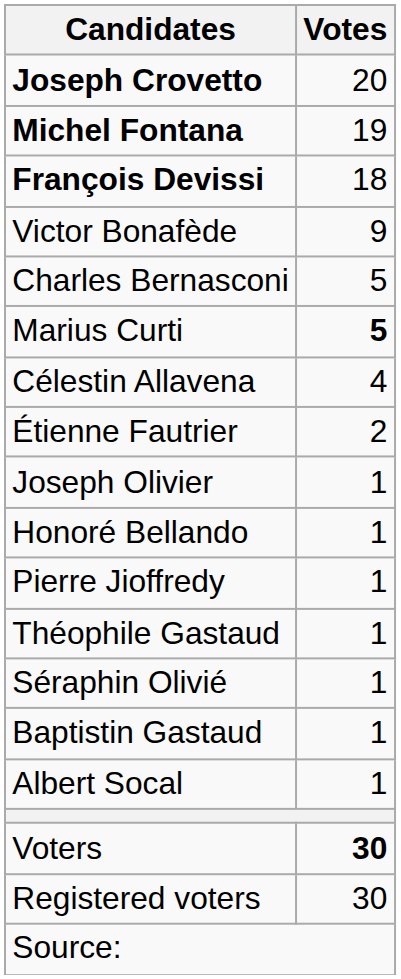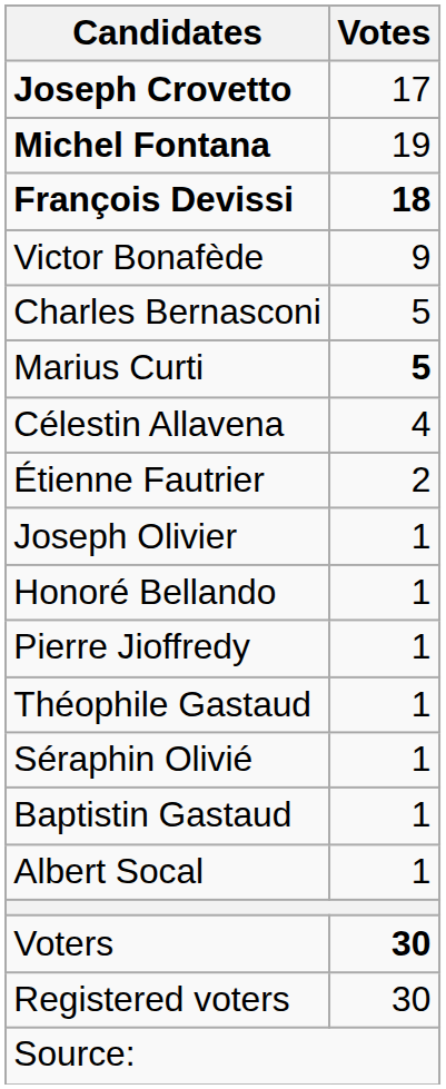 <table class="wikitable" style="text-align:right">
 <tr>
 <th>Candidates</th>
 <th>Votes</th>
 </tr>
 <tr>
 <td align=left><strong>Joseph Crovetto</strong></td>
-<td>20</td>
+<td>17</td>
 </tr>
 <tr>
 <td align=left><strong>Michel Fontana</strong></td>
 <td>19</td>
 </tr>
 <tr>
 <td align=left><strong>François Devissi</strong></td>
-<td>18</td>
+<td><strong>18</strong></td>
 </tr>
 <tr>
 <td align=left>Victor Bonafède</td>
 <td>9</td>
 </tr>
 <tr>
 <td align=left>Charles Bernasconi</td>
 <td>5</td>
 </tr>
 <tr>
 <td align=left>Marius Curti</td>
 <td><strong>5</strong></td>
 </tr>
 <tr>
 <td align=left>Célestin Allavena</td>
 <td>4</td>
 </tr>
 <tr>
 <td align=left>Étienne Fautrier</td>
 <td>2</td>
 </tr>
 <tr>
 <td align=left>Joseph Olivier</td>
 <td>1</td>
 </tr>
 <tr>
 <td align=left>Honoré Bellando</td>
 <td>1</td>
 </tr>
 <tr>
 <td align=left>Pierre Jioffredy</td>
 <td>1</td>
 </tr>
 <tr>
 <td align=left>Théophile Gastaud</td>
 <td>1</td>
 </tr>
 <tr>
 <td align=left>Séraphin Olivié</td>
 <td>1</td>
 </tr>
 <tr>
 <td align=left>Baptistin Gastaud</td>
 <td>1</td>
 </tr>
 <tr>
 <td align=left>Albert Socal</td>
 <td>1</td>
 </tr>
 <tr>
 <th colspan=2></th>
 </tr>
 <tr>
 <td align=left>Voters</td>
 <td><strong>30</strong></td>
 </tr>
 <tr>
 <td align=left>Registered voters</td>
 <td>30</td>
 </tr>
 <tr>
 <td colspan=4 align=left>Source:</td>
 </tr>
 </table>
